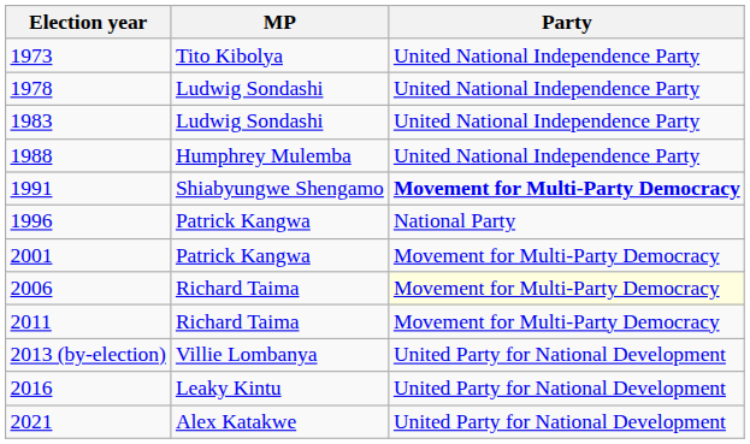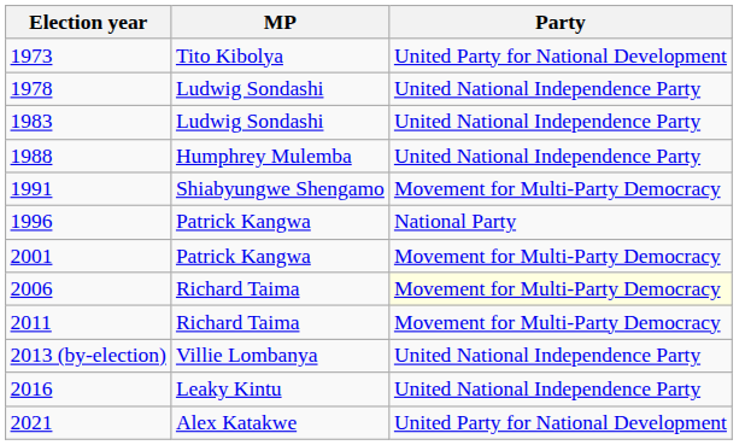 <table class=wikitable>
 <tr>
 <th>Election year</th>
 <th>MP</th>
 <th>Party</th>
 </tr>
 <tr>
 <td><a href='#'>1973</a></td>
 <td><a href='#'>Tito Kibolya</a></td>
-<td><a href='#'>United National Independence Party</a></td>
+<td><a href='#'>United Party for National Development</a></td>
 </tr>
 <tr>
 <td><a href='#'>1978</a></td>
 <td><a href='#'>Ludwig Sondashi</a></td>
 <td><a href='#'>United National Independence Party</a></td>
 </tr>
 <tr>
 <td><a href='#'>1983</a></td>
 <td><a href='#'>Ludwig Sondashi</a></td>
 <td><a href='#'>United National Independence Party</a></td>
 </tr>
 <tr>
 <td><a href='#'>1988</a></td>
 <td><a href='#'>Humphrey Mulemba</a></td>
 <td><a href='#'>United National Independence Party</a></td>
 </tr>
 <tr>
 <td><a href='#'>1991</a></td>
 <td><a href='#'>Shiabyungwe Shengamo</a></td>
-<td><strong><a href='#'>Movement for Multi-Party Democracy</a></strong></td>
+<td><a href='#'>Movement for Multi-Party Democracy</a></td>
 </tr>
 <tr>
 <td><a href='#'>1996</a></td>
 <td><a href='#'>Patrick Kangwa</a></td>
 <td><a href='#'>National Party</a></td>
 </tr>
 <tr>
 <td><a href='#'>2001</a></td>
 <td><a href='#'>Patrick Kangwa</a></td>
 <td><a href='#'>Movement for Multi-Party Democracy</a></td>
 </tr>
 <tr>
 <td><a href='#'>2006</a></td>
 <td><a href='#'>Richard Taima</a></td>
 <td style="background: lightyellow;"><a href='#'>Movement for Multi-Party Democracy</a></td>
 </tr>
 <tr>
 <td><a href='#'>2011</a></td>
 <td><a href='#'>Richard Taima</a></td>
 <td><a href='#'>Movement for Multi-Party Democracy</a></td>
 </tr>
 <tr>
 <td><a href='#'>2013 (by-election)</a></td>
 <td><a href='#'>Villie Lombanya</a></td>
-<td><a href='#'>United Party for National Development</a></td>
+<td><a href='#'>United National Independence Party</a></td>
 </tr>
 <tr>
 <td><a href='#'>2016</a></td>
 <td><a href='#'>Leaky Kintu</a></td>
-<td><a href='#'>United Party for National Development</a></td>
+<td><a href='#'>United National Independence Party</a></td>
 </tr>
 <tr>
 <td><a href='#'>2021</a></td>
 <td><a href='#'>Alex Katakwe</a></td>
 <td><a href='#'>United Party for National Development</a></td>
 </tr>
 </table>
